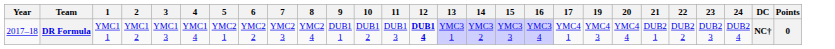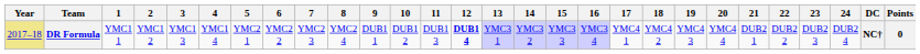 <table class="wikitable" style="text-align:center; font-size:85%">
 <tr>
 <th>Year</th>
 <th>Team</th>
 <th>1</th>
 <th>2</th>
 <th>3</th>
 <th>4</th>
 <th>5</th>
 <th>6</th>
 <th>7</th>
 <th>8</th>
 <th>9</th>
 <th>10</th>
 <th>11</th>
 <th>12</th>
 <th>13</th>
 <th>14</th>
 <th>15</th>
 <th>16</th>
 <th>17</th>
+<th>18</th>
 <th>19</th>
 <th>20</th>
 <th>21</th>
 <th>22</th>
 <th>23</th>
 <th>24</th>
 <th>DC</th>
 <th>Points</th>
 </tr>
 <tr>
-<td nowrap><a href='#'>2017–18</a></td>
+<td nowrap style="background: khaki;"><a href='#'>2017–18</a></td>
 <th nowrap><a href='#'>DR Formula</a></th>
 <td style="background:#;"><a href='#'>YMC1<br>1</a></td>
 <td style="background:#;"><a href='#'>YMC1<br>2</a></td>
 <td style="background:#;"><a href='#'>YMC1<br>3</a></td>
 <td style="background:#;"><a href='#'>YMC1<br>4</a></td>
 <td style="background:#;"><a href='#'>YMC2<br>1</a></td>
 <td style="background:#;"><a href='#'>YMC2<br>2</a></td>
 <td style="background:#;"><a href='#'>YMC2<br>3</a></td>
 <td style="background:#;"><a href='#'>YMC2<br>4</a></td>
 <td style="background:#;"><a href='#'>DUB1<br>1</a></td>
 <td style="background:#;"><a href='#'>DUB1<br>2</a></td>
 <td style="background:#;"><a href='#'>DUB1<br>3</a></td>
 <td style="background:#;"><strong><a href='#'>DUB1<br>4</a></strong></td>
 <td style="background:#CFCFFF;"><a href='#'>YMC3<br>1</a><br></td>
 <td style="background:#CFCFFF;"><a href='#'>YMC3<br>2</a><br></td>
 <td style="background:#CFCFFF;"><a href='#'>YMC3<br>3</a><br></td>
 <td style="background:#CFCFFF;"><a href='#'>YMC3<br>4</a><br></td>
 <td style="background:#;"><a href='#'>YMC4<br>1</a></td>
+<td style="background:#;"><a href='#'>YMC4<br>2</a></td>
 <td style="background:#;"><a href='#'>YMC4<br>3</a></td>
 <td style="background:#;"><a href='#'>YMC4<br>4</a></td>
 <td style="background:#;"><a href='#'>DUB2<br>1</a></td>
 <td style="background:#;"><a href='#'>DUB2<br>2</a></td>
 <td style="background:#;"><a href='#'>DUB2<br>3</a></td>
 <td style="background:#;"><a href='#'>DUB2<br>4</a></td>
 <th>NC†</th>
 <th>0</th>
 </tr>
 </table>
